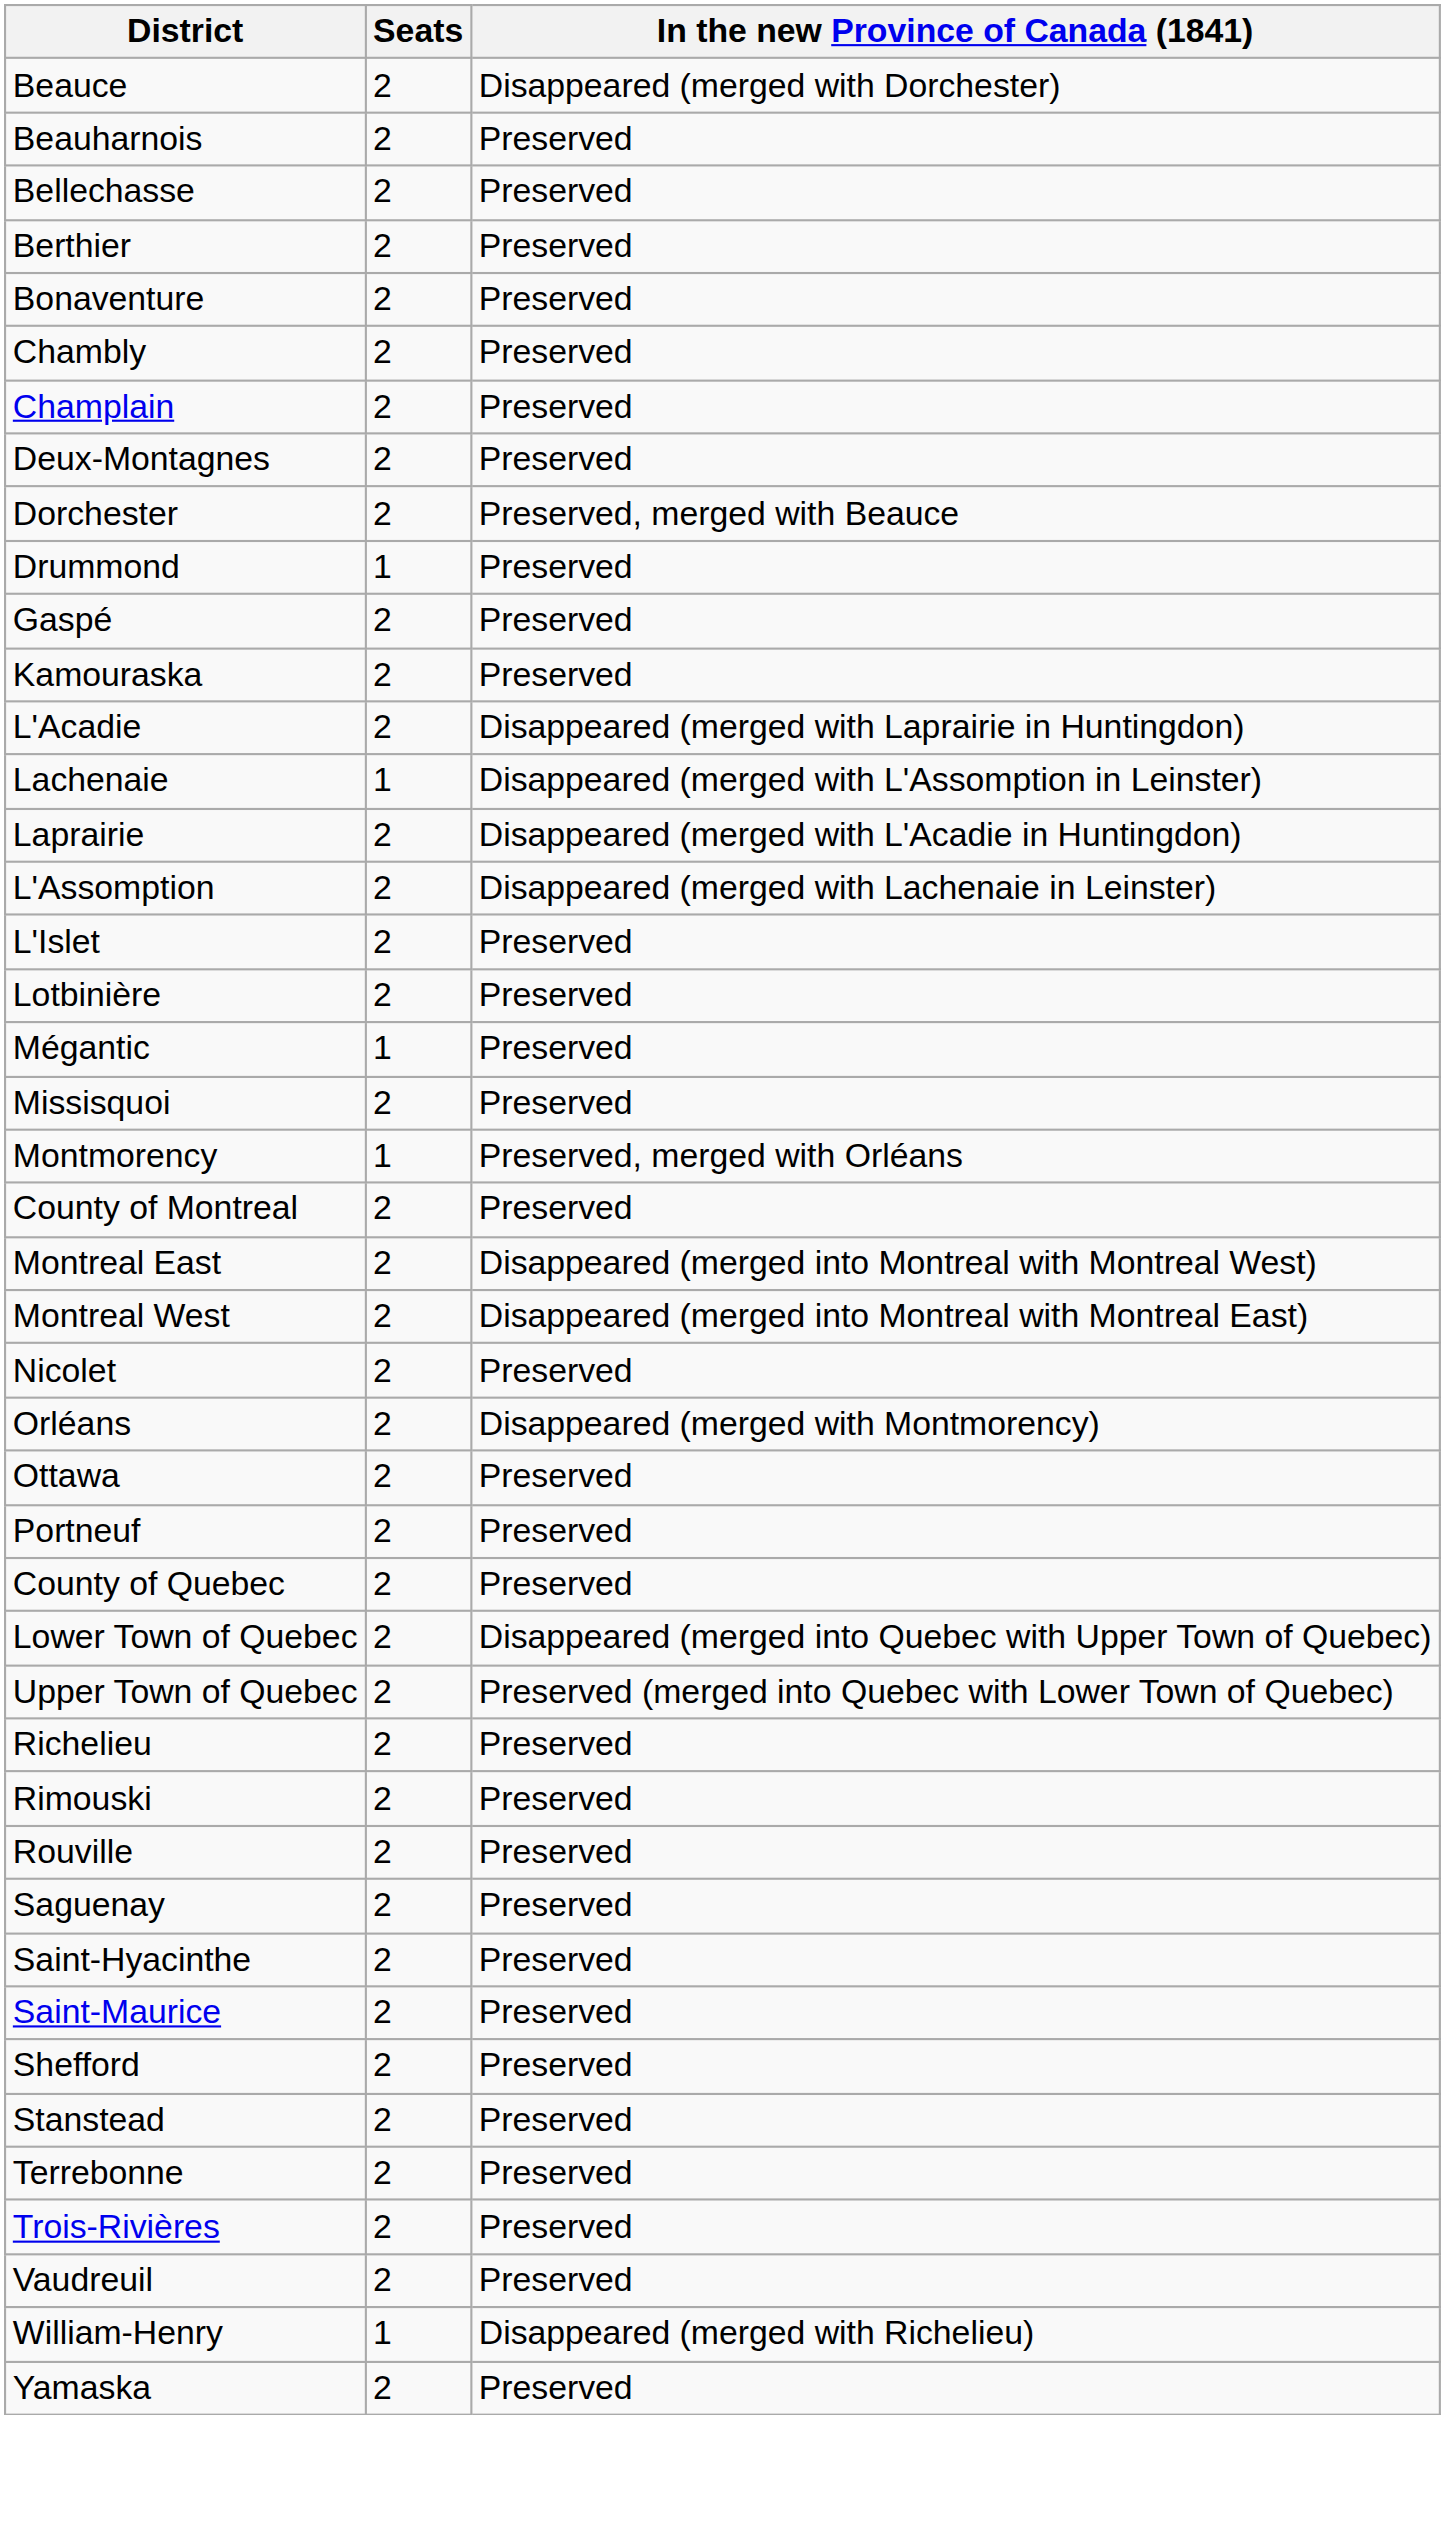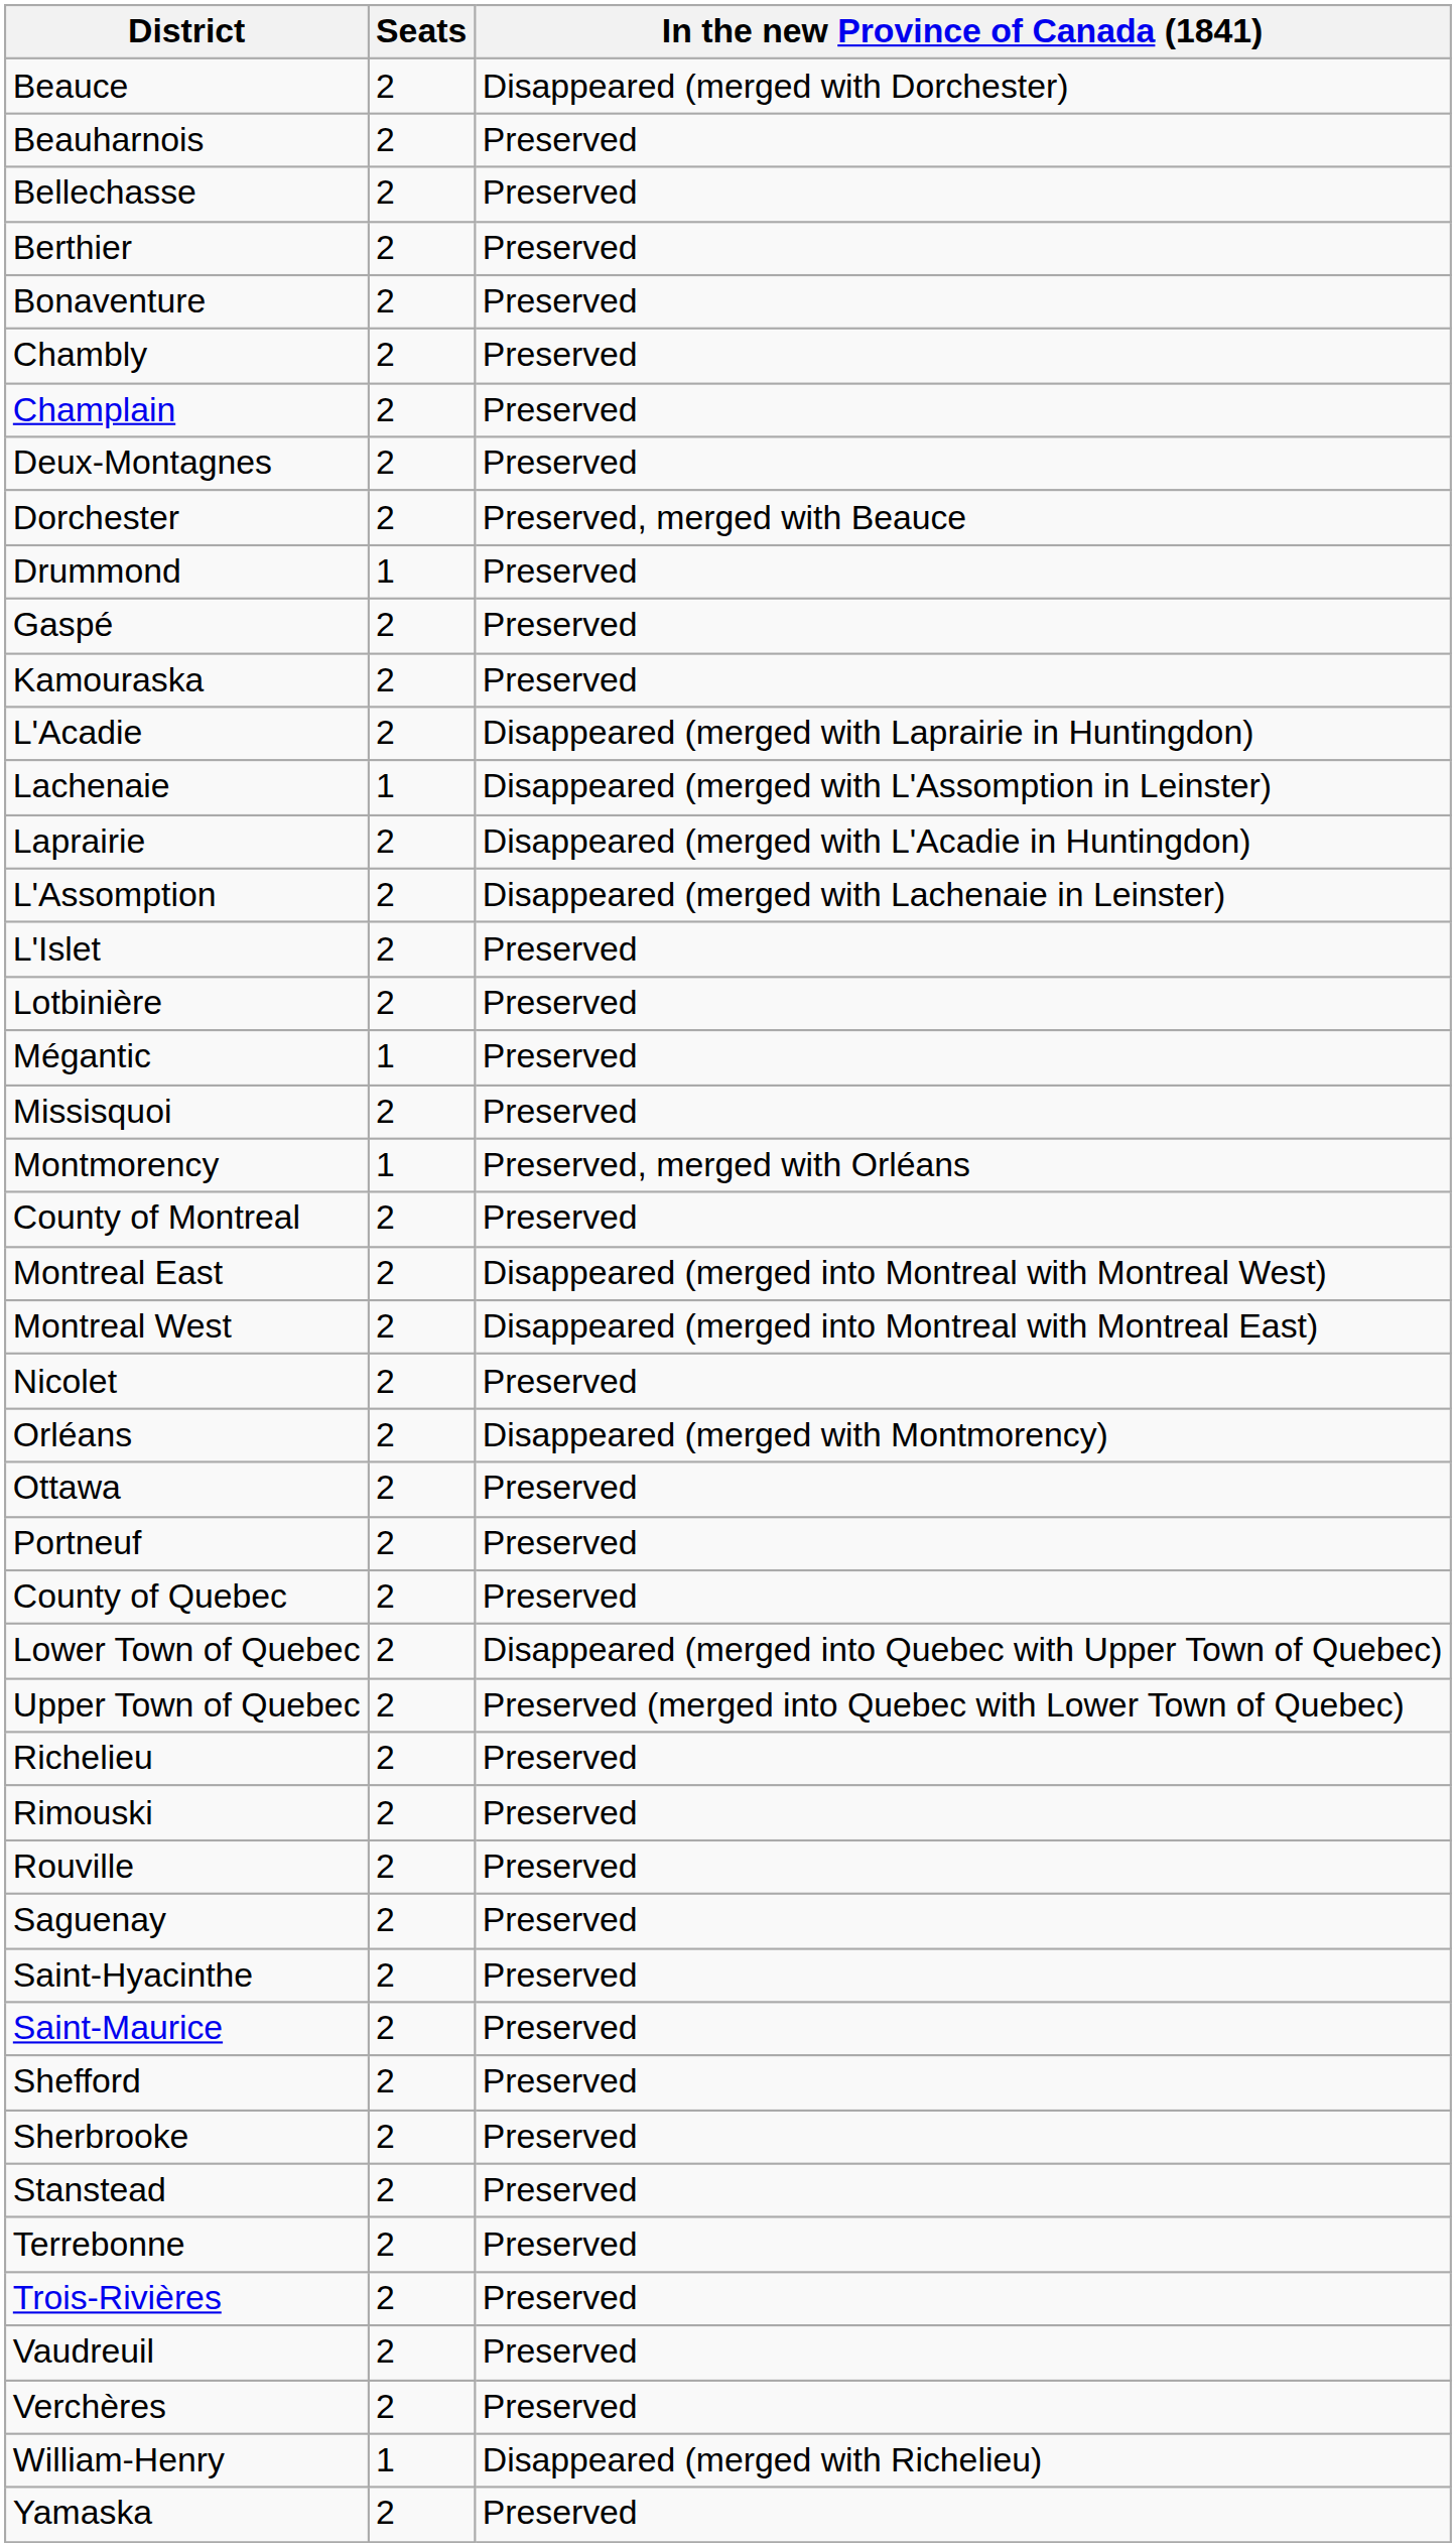 <table class="wikitable">
 <tr>
 <th>District</th>
 <th>Seats</th>
 <th>In the new <a href='#'>Province of Canada</a> (1841)</th>
 </tr>
 <tr>
 <td>Beauce</td>
 <td>2</td>
 <td>Disappeared (merged with Dorchester)</td>
 </tr>
 <tr>
 <td>Beauharnois</td>
 <td>2</td>
 <td>Preserved</td>
 </tr>
 <tr>
 <td>Bellechasse</td>
 <td>2</td>
 <td>Preserved</td>
 </tr>
 <tr>
 <td>Berthier</td>
 <td>2</td>
 <td>Preserved</td>
 </tr>
 <tr>
 <td>Bonaventure</td>
 <td>2</td>
 <td>Preserved</td>
 </tr>
 <tr>
 <td>Chambly</td>
 <td>2</td>
 <td>Preserved</td>
 </tr>
 <tr>
 <td><a href='#'>Champlain</a></td>
 <td>2</td>
 <td>Preserved</td>
 </tr>
 <tr>
 <td>Deux-Montagnes</td>
 <td>2</td>
 <td>Preserved</td>
 </tr>
 <tr>
 <td>Dorchester</td>
 <td>2</td>
 <td>Preserved, merged with Beauce</td>
 </tr>
 <tr>
 <td>Drummond</td>
 <td>1 </td>
 <td>Preserved</td>
 </tr>
 <tr>
 <td>Gaspé</td>
 <td>2</td>
 <td>Preserved</td>
 </tr>
 <tr>
 <td>Kamouraska</td>
 <td>2</td>
 <td>Preserved</td>
 </tr>
 <tr>
 <td>L'Acadie</td>
 <td>2</td>
 <td>Disappeared (merged with Laprairie in Huntingdon)</td>
 </tr>
 <tr>
 <td>Lachenaie</td>
 <td>1</td>
 <td>Disappeared (merged with L'Assomption in Leinster)</td>
 </tr>
 <tr>
 <td>Laprairie</td>
 <td>2</td>
 <td>Disappeared (merged with L'Acadie in Huntingdon)</td>
 </tr>
 <tr>
 <td>L'Assomption</td>
 <td>2</td>
 <td>Disappeared (merged with Lachenaie in Leinster)</td>
 </tr>
 <tr>
 <td>L'Islet</td>
 <td>2</td>
 <td>Preserved</td>
 </tr>
 <tr>
 <td>Lotbinière</td>
 <td>2</td>
 <td>Preserved</td>
 </tr>
 <tr>
 <td>Mégantic</td>
 <td>1</td>
 <td>Preserved</td>
 </tr>
 <tr>
 <td>Missisquoi</td>
 <td>2</td>
 <td>Preserved</td>
 </tr>
 <tr>
 <td>Montmorency</td>
 <td>1 </td>
 <td>Preserved, merged with Orléans</td>
 </tr>
 <tr>
 <td>County of Montreal</td>
 <td>2</td>
 <td>Preserved</td>
 </tr>
 <tr>
 <td>Montreal East</td>
 <td>2</td>
 <td>Disappeared (merged into Montreal with Montreal West)</td>
 </tr>
 <tr>
 <td>Montreal West</td>
 <td>2</td>
 <td>Disappeared (merged into Montreal with Montreal East)</td>
 </tr>
 <tr>
 <td>Nicolet</td>
 <td>2</td>
 <td>Preserved</td>
 </tr>
 <tr>
 <td>Orléans</td>
 <td>2</td>
 <td>Disappeared (merged with Montmorency)</td>
 </tr>
 <tr>
 <td>Ottawa</td>
 <td>2</td>
 <td>Preserved</td>
 </tr>
 <tr>
 <td>Portneuf</td>
 <td>2</td>
 <td>Preserved</td>
 </tr>
 <tr>
 <td>County of Quebec</td>
 <td>2</td>
 <td>Preserved</td>
 </tr>
 <tr>
 <td>Lower Town of Quebec</td>
 <td>2</td>
 <td>Disappeared (merged into Quebec with Upper Town of Quebec)</td>
 </tr>
 <tr>
 <td>Upper Town of Quebec</td>
 <td>2</td>
 <td>Preserved (merged into Quebec with Lower Town of Quebec)</td>
 </tr>
 <tr>
 <td>Richelieu</td>
 <td>2</td>
 <td>Preserved</td>
 </tr>
 <tr>
 <td>Rimouski</td>
 <td>2</td>
 <td>Preserved</td>
 </tr>
 <tr>
 <td>Rouville</td>
 <td>2</td>
 <td>Preserved</td>
 </tr>
 <tr>
 <td>Saguenay</td>
 <td>2</td>
 <td>Preserved</td>
 </tr>
 <tr>
 <td>Saint-Hyacinthe</td>
 <td>2</td>
 <td>Preserved</td>
 </tr>
 <tr>
 <td><a href='#'>Saint-Maurice</a></td>
 <td>2</td>
 <td>Preserved</td>
 </tr>
 <tr>
 <td>Shefford</td>
 <td>2</td>
 <td>Preserved</td>
 </tr>
 <tr>
+<td>Sherbrooke</td>
+<td>2</td>
+<td>Preserved</td>
+</tr>
+<tr>
 <td>Stanstead</td>
 <td>2</td>
 <td>Preserved</td>
 </tr>
 <tr>
 <td>Terrebonne</td>
 <td>2</td>
 <td>Preserved</td>
 </tr>
 <tr>
 <td><a href='#'>Trois-Rivières</a></td>
 <td>2</td>
 <td>Preserved</td>
 </tr>
 <tr>
 <td>Vaudreuil</td>
 <td>2</td>
 <td>Preserved</td>
 </tr>
 <tr>
+<td>Verchères</td>
+<td>2</td>
+<td>Preserved</td>
+</tr>
+<tr>
 <td>William-Henry</td>
 <td>1</td>
 <td>Disappeared (merged with Richelieu)</td>
 </tr>
 <tr>
 <td>Yamaska</td>
 <td>2</td>
 <td>Preserved</td>
 </tr>
 </table>
